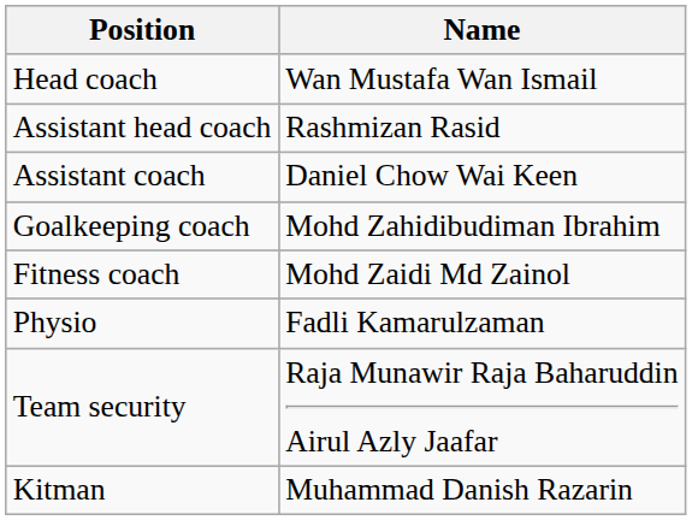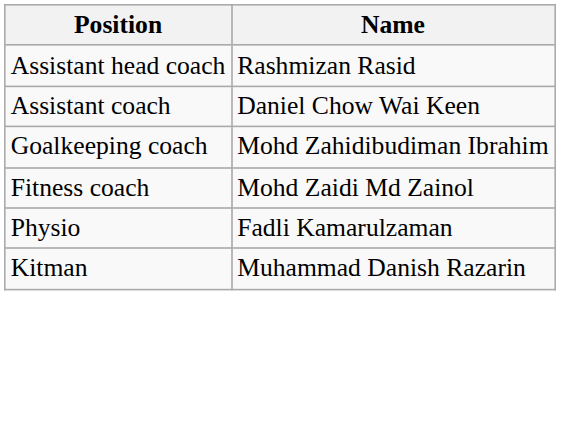 <table class="wikitable">
 <tr>
 <th>Position</th>
 <th>Name</th>
-</tr>
-<tr>
-<td>Head coach</td>
-<td> Wan Mustafa Wan Ismail</td>
 </tr>
 <tr>
 <td>Assistant head coach</td>
 <td> Rashmizan Rasid</td>
 </tr>
 <tr>
 <td>Assistant coach</td>
 <td> Daniel Chow Wai Keen</td>
 </tr>
 <tr>
 <td>Goalkeeping coach</td>
 <td> Mohd Zahidibudiman Ibrahim</td>
 </tr>
 <tr>
 <td>Fitness coach</td>
 <td> Mohd Zaidi Md Zainol</td>
 </tr>
 <tr>
 <td>Physio</td>
 <td> Fadli Kamarulzaman</td>
 </tr>
 <tr>
-<td>Team security</td>
-<td> Raja Munawir Raja Baharuddin <hr>  Airul Azly Jaafar</td>
-</tr>
-<tr>
 <td>Kitman</td>
 <td> Muhammad Danish Razarin</td>
 </tr>
 </table>
